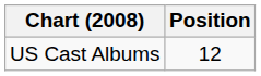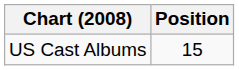 <table class="wikitable">
 <tr>
 <th>Chart (2008)</th>
 <th>Position</th>
 </tr>
 <tr>
 <td>US Cast Albums</td>
-<td style="text-align:center;">12</td>
+<td style="text-align:center;">15</td>
 </tr>
 </table>
